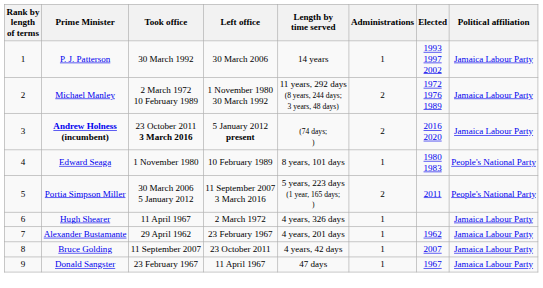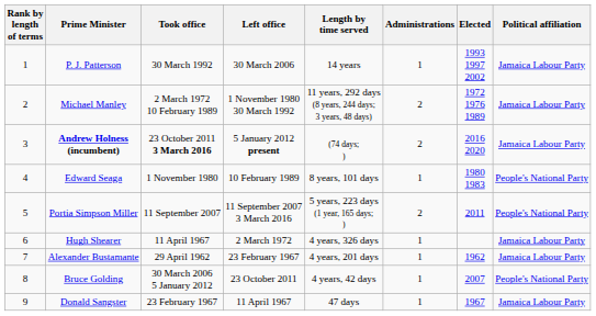 <table class="wikitable sortable" style="text-align: center; font-size: 90%;" cellpadding=2 cellspacing=2>
 <tr>
 <th>Rank by<br>length<br>of terms</th>
 <th>Prime Minister</th>
 <th>Took office</th>
 <th>Left office</th>
 <th>Length by<br>time served</th>
 <th>Administrations</th>
 <th>Elected</th>
 <th>Political affiliation <br></th>
 </tr>
 <tr>
 <td>1</td>
 <td><a href='#'>P. J. Patterson</a></td>
 <td>30 March 1992</td>
 <td>30 March 2006</td>
 <td>14 years</td>
 <td>1</td>
 <td><a href='#'>1993</a><br><a href='#'>1997</a><br><a href='#'>2002</a></td>
 <td><a href='#'>Jamaica Labour Party</a></td>
 </tr>
 <tr>
 <td>2</td>
 <td><a href='#'>Michael Manley</a></td>
 <td>2 March 1972<br>10 February 1989</td>
 <td>1 November 1980<br>30 March 1992</td>
 <td>11 years, 292 days<br><small>(8 years, 244 days;<br>3 years, 48 days)</small></td>
 <td>2</td>
 <td><a href='#'>1972</a><br><a href='#'>1976</a><br><a href='#'>1989</a></td>
 <td><a href='#'>Jamaica Labour Party</a></td>
 </tr>
 <tr>
 <td>3</td>
 <td><strong><a href='#'>Andrew Holness</a> <br>(incumbent)</strong></td>
 <td>23 October 2011<br><strong>3 March 2016</strong></td>
 <td>5 January 2012<br><strong>present</strong></td>
 <td><strong></strong> <br><small>(74 days;<br><strong></strong>)</small></td>
 <td>2</td>
 <td><a href='#'>2016</a><br><a href='#'>2020</a></td>
 <td><a href='#'>Jamaica Labour Party</a></td>
 </tr>
 <tr>
 <td>4</td>
 <td><a href='#'>Edward Seaga</a></td>
 <td>1 November 1980</td>
 <td>10 February 1989</td>
 <td>8 years, 101 days</td>
 <td>1</td>
 <td><a href='#'>1980</a><br><a href='#'>1983</a></td>
 <td><a href='#'>People's National Party</a></td>
 </tr>
 <tr>
 <td>5</td>
 <td><a href='#'>Portia Simpson Miller</a></td>
-<td>30 March 2006<br>5 January 2012</td>
+<td>11 September 2007</td>
 <td>11 September 2007<br>3 March 2016</td>
 <td>5 years, 223 days <br><small>(1 year, 165 days;<br>)</small></td>
 <td>2</td>
 <td><a href='#'>2011</a></td>
 <td><a href='#'>People's National Party</a></td>
 </tr>
 <tr>
 <td>6</td>
 <td><a href='#'>Hugh Shearer</a></td>
 <td>11 April 1967</td>
 <td>2 March 1972</td>
 <td>4 years, 326 days</td>
 <td>1</td>
 <td></td>
 <td><a href='#'>Jamaica Labour Party</a></td>
 </tr>
 <tr>
 <td>7</td>
 <td><a href='#'>Alexander Bustamante</a></td>
 <td>29 April 1962</td>
 <td>23 February 1967</td>
 <td>4 years, 201 days</td>
 <td>1</td>
 <td><a href='#'>1962</a></td>
 <td><a href='#'>Jamaica Labour Party</a></td>
 </tr>
 <tr>
 <td>8</td>
 <td><a href='#'>Bruce Golding</a></td>
-<td>11 September 2007</td>
+<td>30 March 2006<br>5 January 2012</td>
 <td>23 October 2011</td>
 <td>4 years, 42 days</td>
 <td>1</td>
 <td><a href='#'>2007</a></td>
-<td><a href='#'>Jamaica Labour Party</a></td>
+<td><a href='#'>People's National Party</a></td>
 </tr>
 <tr>
 <td>9</td>
 <td><a href='#'>Donald Sangster</a></td>
 <td>23 February 1967</td>
 <td>11 April 1967</td>
 <td>47 days</td>
 <td>1</td>
 <td><a href='#'>1967</a></td>
 <td><a href='#'>Jamaica Labour Party</a></td>
 </tr>
 </table>
